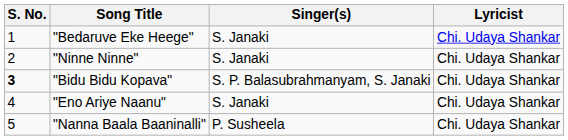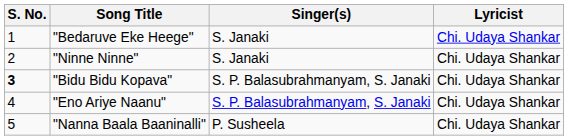 <table class="wikitable">
 <tr>
 <th>S. No.</th>
 <th>Song Title</th>
 <th>Singer(s)</th>
 <th>Lyricist</th>
 </tr>
 <tr>
 <td>1</td>
 <td>"Bedaruve Eke Heege"</td>
 <td>S. Janaki</td>
 <td><a href='#'>Chi. Udaya Shankar</a></td>
 </tr>
 <tr>
 <td>2</td>
 <td>"Ninne Ninne"</td>
 <td>S. Janaki</td>
 <td>Chi. Udaya Shankar</td>
 </tr>
 <tr>
 <td><strong>3</strong></td>
 <td>"Bidu Bidu Kopava"</td>
 <td>S. P. Balasubrahmanyam, S. Janaki</td>
 <td>Chi. Udaya Shankar</td>
 </tr>
 <tr>
 <td>4</td>
 <td>"Eno Ariye Naanu"</td>
-<td>S. Janaki</td>
+<td><a href='#'>S. P. Balasubrahmanyam</a>, <a href='#'>S. Janaki</a></td>
 <td>Chi. Udaya Shankar</td>
 </tr>
 <tr>
 <td>5</td>
 <td>"Nanna Baala Baaninalli"</td>
 <td>P. Susheela</td>
 <td>Chi. Udaya Shankar</td>
 </tr>
 </table>
